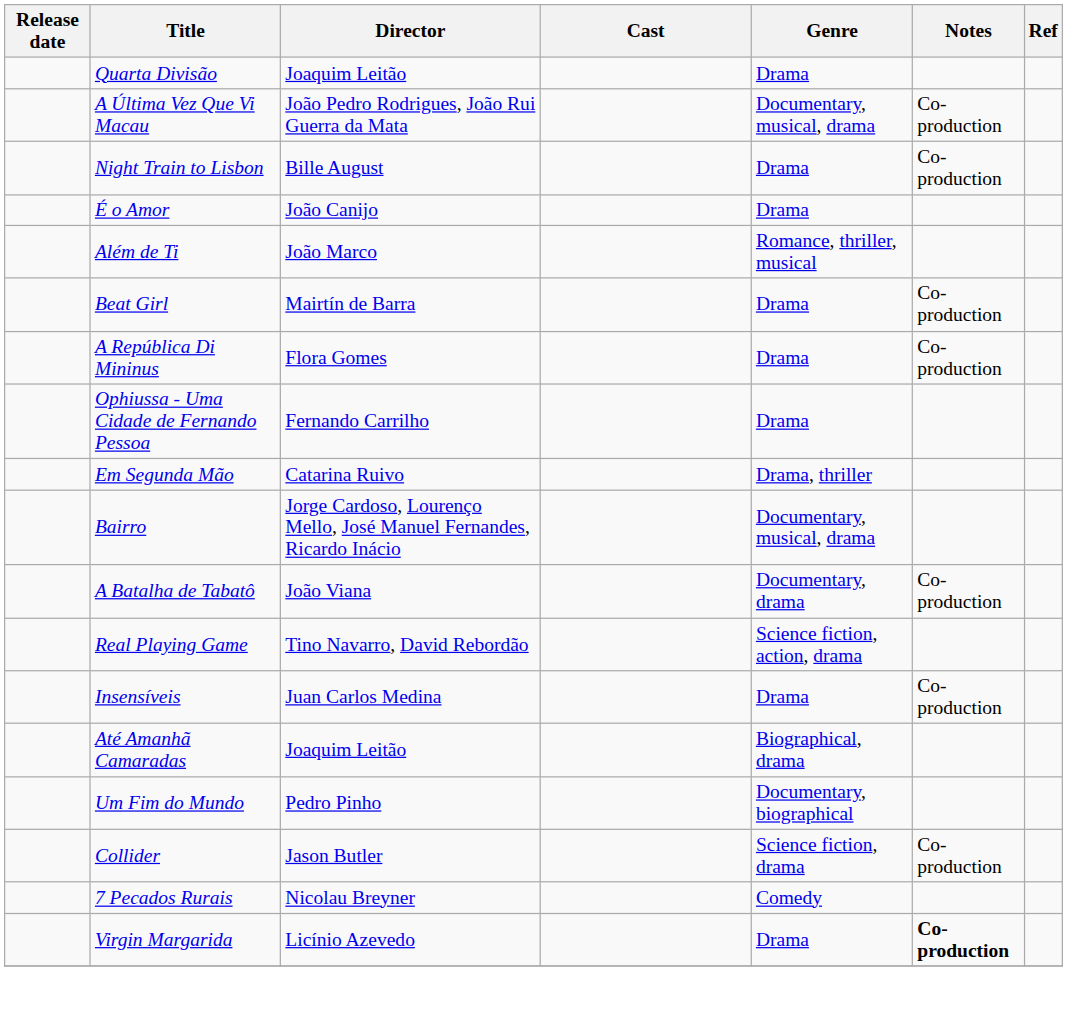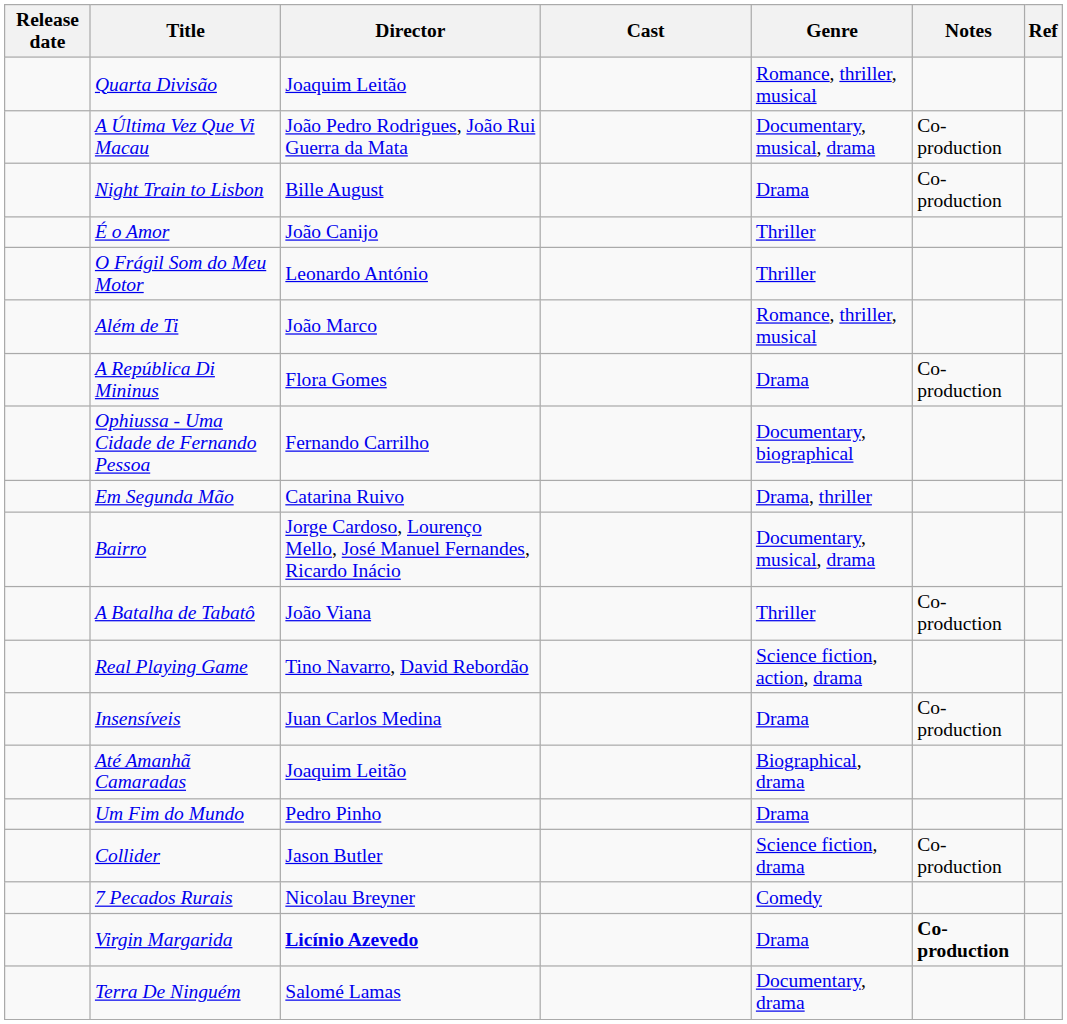 <table class="wikitable sortable">
 <tr>
 <th>Release date</th>
 <th>Title</th>
 <th>Director</th>
 <th style="width:20%;">Cast</th>
 <th>Genre</th>
 <th>Notes</th>
 <th>Ref</th>
 </tr>
 <tr>
 <td></td>
 <td><em><a href='#'>Quarta Divisão</a></em></td>
 <td><a href='#'>Joaquim Leitão</a></td>
 <td></td>
-<td><a href='#'>Drama</a></td>
+<td><a href='#'>Romance</a>, <a href='#'>thriller</a>, <a href='#'>musical</a></td>
 <td></td>
 <td></td>
 </tr>
 <tr>
 <td></td>
 <td><em><a href='#'>A Última Vez Que Vi Macau</a></em></td>
 <td><a href='#'>João Pedro Rodrigues</a>, <a href='#'>João Rui Guerra da Mata</a></td>
 <td></td>
 <td><a href='#'>Documentary</a>, <a href='#'>musical</a>, <a href='#'>drama</a></td>
 <td>Co-production</td>
 <td></td>
 </tr>
 <tr>
 <td></td>
 <td><em><a href='#'>Night Train to Lisbon</a></em></td>
 <td><a href='#'>Bille August</a></td>
 <td></td>
 <td><a href='#'>Drama</a></td>
 <td>Co-production</td>
 <td></td>
 </tr>
 <tr>
 <td></td>
 <td><em><a href='#'>É o Amor</a></em></td>
 <td><a href='#'>João Canijo</a></td>
 <td></td>
-<td><a href='#'>Drama</a></td>
+<td><a href='#'>Thriller</a></td>
+<td></td>
+<td></td>
+</tr>
+<tr>
+<td></td>
+<td><em><a href='#'>O Frágil Som do Meu Motor</a></em></td>
+<td><a href='#'>Leonardo António</a></td>
+<td></td>
+<td><a href='#'>Thriller</a></td>
 <td></td>
 <td></td>
 </tr>
 <tr>
 <td></td>
 <td><em><a href='#'>Além de Ti</a></em></td>
 <td><a href='#'>João Marco</a></td>
 <td></td>
 <td><a href='#'>Romance</a>, <a href='#'>thriller</a>, <a href='#'>musical</a></td>
 <td></td>
-<td></td>
-</tr>
-<tr>
-<td></td>
-<td><em><a href='#'>Beat Girl</a></em></td>
-<td><a href='#'>Mairtín de Barra</a></td>
-<td></td>
-<td><a href='#'>Drama</a></td>
-<td>Co-production</td>
 <td></td>
 </tr>
 <tr>
 <td></td>
 <td><em><a href='#'>A República Di Mininus</a></em></td>
 <td><a href='#'>Flora Gomes</a></td>
 <td></td>
 <td><a href='#'>Drama</a></td>
 <td>Co-production</td>
 <td></td>
 </tr>
 <tr>
 <td></td>
 <td><em><a href='#'>Ophiussa - Uma Cidade de Fernando Pessoa</a></em></td>
 <td><a href='#'>Fernando Carrilho</a></td>
 <td></td>
-<td><a href='#'>Drama</a></td>
+<td><a href='#'>Documentary</a>, <a href='#'>biographical</a></td>
 <td></td>
 <td></td>
 </tr>
 <tr>
 <td></td>
 <td><em><a href='#'>Em Segunda Mão</a></em></td>
 <td><a href='#'>Catarina Ruivo</a></td>
 <td></td>
 <td><a href='#'>Drama</a>, <a href='#'>thriller</a></td>
 <td></td>
 <td></td>
 </tr>
 <tr>
 <td></td>
 <td><em><a href='#'>Bairro</a></em></td>
 <td><a href='#'>Jorge Cardoso</a>, <a href='#'>Lourenço Mello</a>, <a href='#'>José Manuel Fernandes</a>, <a href='#'>Ricardo Inácio</a></td>
 <td></td>
 <td><a href='#'>Documentary</a>, <a href='#'>musical</a>, <a href='#'>drama</a></td>
 <td></td>
 <td></td>
 </tr>
 <tr>
 <td></td>
 <td><em><a href='#'>A Batalha de Tabatô</a></em></td>
 <td><a href='#'>João Viana</a></td>
 <td></td>
-<td><a href='#'>Documentary</a>, <a href='#'>drama</a></td>
+<td><a href='#'>Thriller</a></td>
 <td>Co-production</td>
 <td></td>
 </tr>
 <tr>
 <td></td>
 <td><em><a href='#'>Real Playing Game</a></em></td>
 <td><a href='#'>Tino Navarro</a>, <a href='#'>David Rebordão</a></td>
 <td></td>
 <td><a href='#'>Science fiction</a>, <a href='#'>action</a>, <a href='#'>drama</a></td>
 <td></td>
 <td></td>
 </tr>
 <tr>
 <td></td>
 <td><em><a href='#'>Insensíveis</a></em></td>
 <td><a href='#'>Juan Carlos Medina</a></td>
 <td></td>
 <td><a href='#'>Drama</a></td>
 <td>Co-production</td>
 <td></td>
 </tr>
 <tr>
 <td></td>
 <td><em><a href='#'>Até Amanhã Camaradas</a></em></td>
 <td><a href='#'>Joaquim Leitão</a></td>
 <td></td>
 <td><a href='#'>Biographical</a>, <a href='#'>drama</a></td>
 <td></td>
 <td></td>
 </tr>
 <tr>
 <td></td>
 <td><em><a href='#'>Um Fim do Mundo</a></em></td>
 <td><a href='#'>Pedro Pinho</a></td>
 <td></td>
-<td><a href='#'>Documentary</a>, <a href='#'>biographical</a></td>
+<td><a href='#'>Drama</a></td>
 <td></td>
 <td></td>
 </tr>
 <tr>
 <td></td>
 <td><em><a href='#'>Collider</a></em></td>
 <td><a href='#'>Jason Butler</a></td>
 <td></td>
 <td><a href='#'>Science fiction</a>, <a href='#'>drama</a></td>
 <td>Co-production</td>
 <td></td>
 </tr>
 <tr>
 <td></td>
 <td><em><a href='#'>7 Pecados Rurais</a></em></td>
 <td><a href='#'>Nicolau Breyner</a></td>
 <td></td>
 <td><a href='#'>Comedy</a></td>
 <td></td>
 <td></td>
 </tr>
 <tr>
 <td></td>
 <td><em><a href='#'>Virgin Margarida</a></em></td>
-<td><a href='#'>Licínio Azevedo</a></td>
+<td><strong><a href='#'>Licínio Azevedo</a></strong></td>
 <td></td>
 <td><a href='#'>Drama</a></td>
 <td><strong>Co-production</strong></td>
 <td></td>
 </tr>
 <tr>
+<td></td>
+<td><em><a href='#'>Terra De Ninguém</a></em></td>
+<td><a href='#'>Salomé Lamas</a></td>
+<td></td>
+<td><a href='#'>Documentary</a>, <a href='#'>drama</a></td>
+<td></td>
+<td></td>
+</tr>
+<tr>
 </tr>
 </table>
